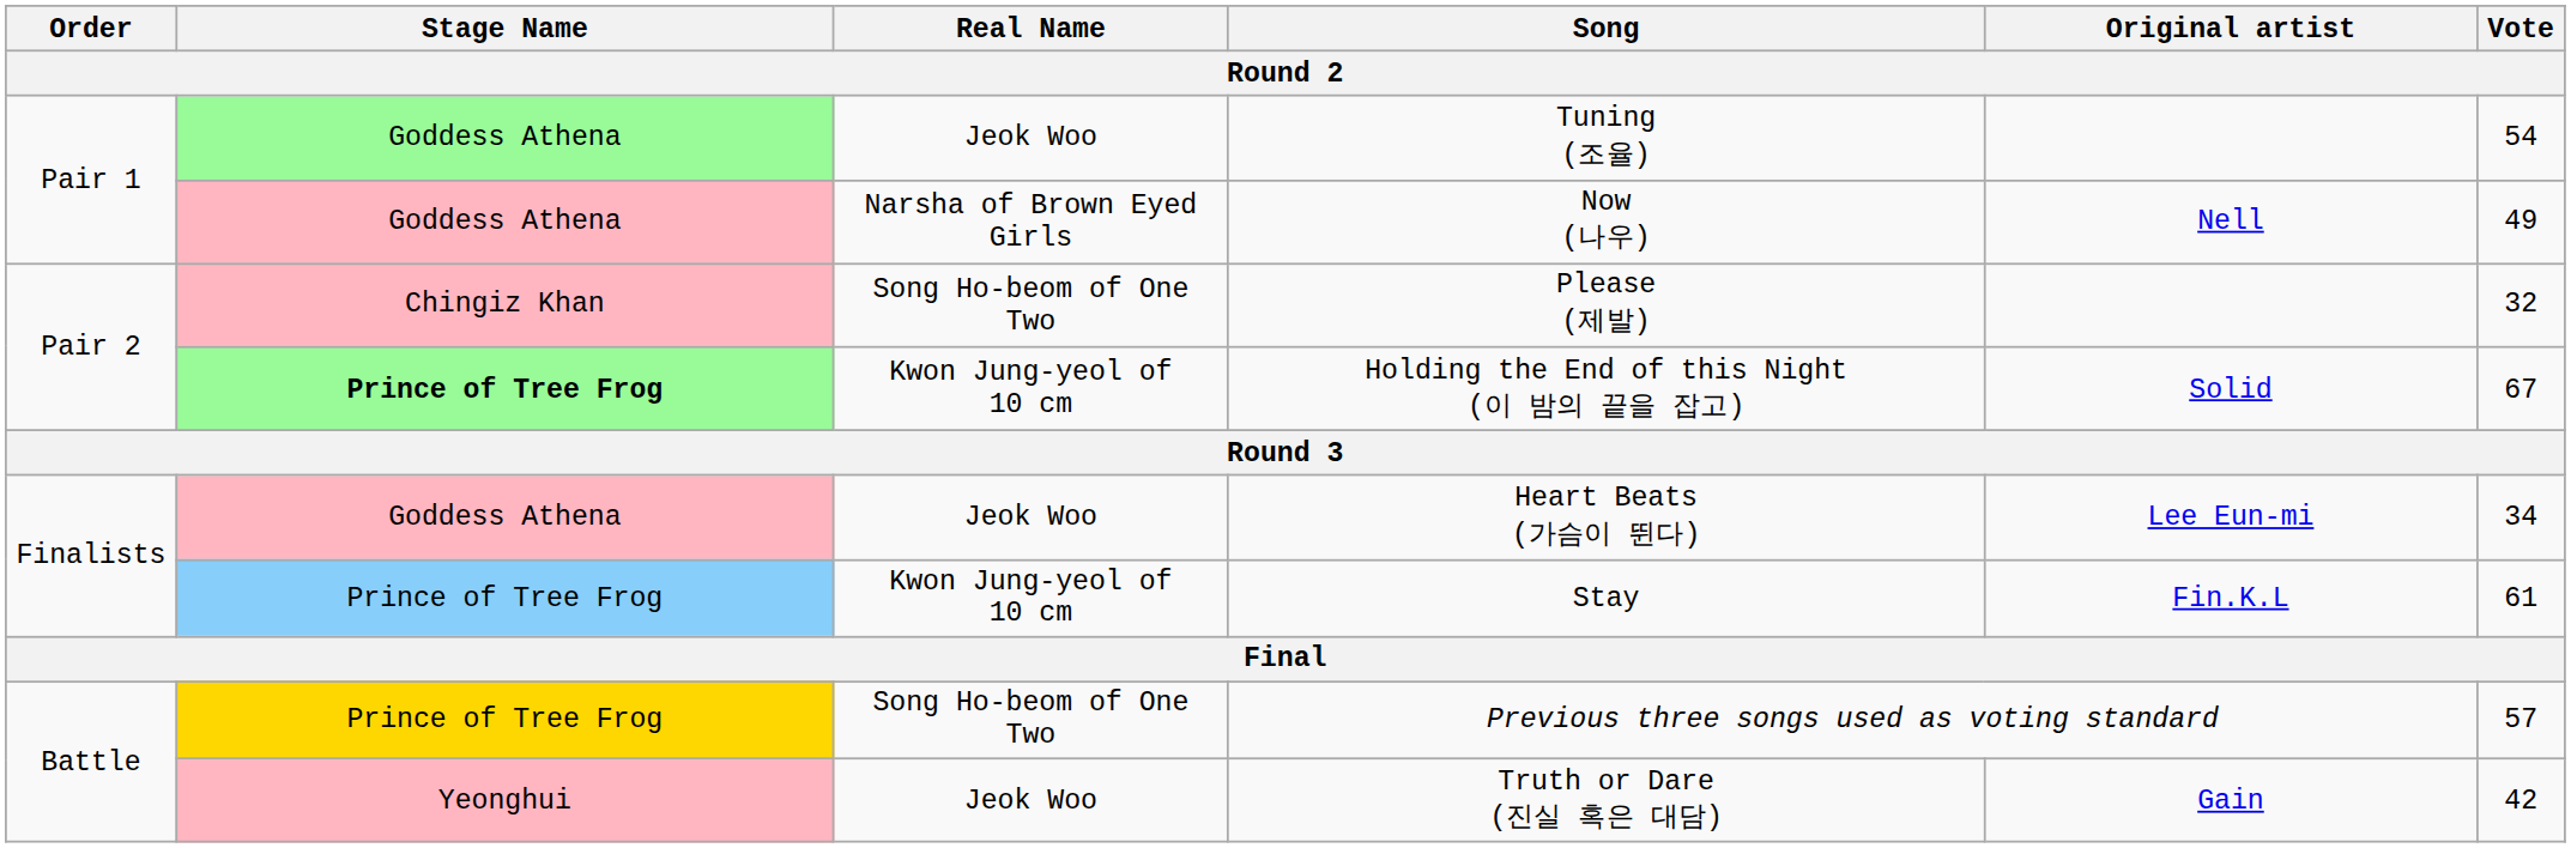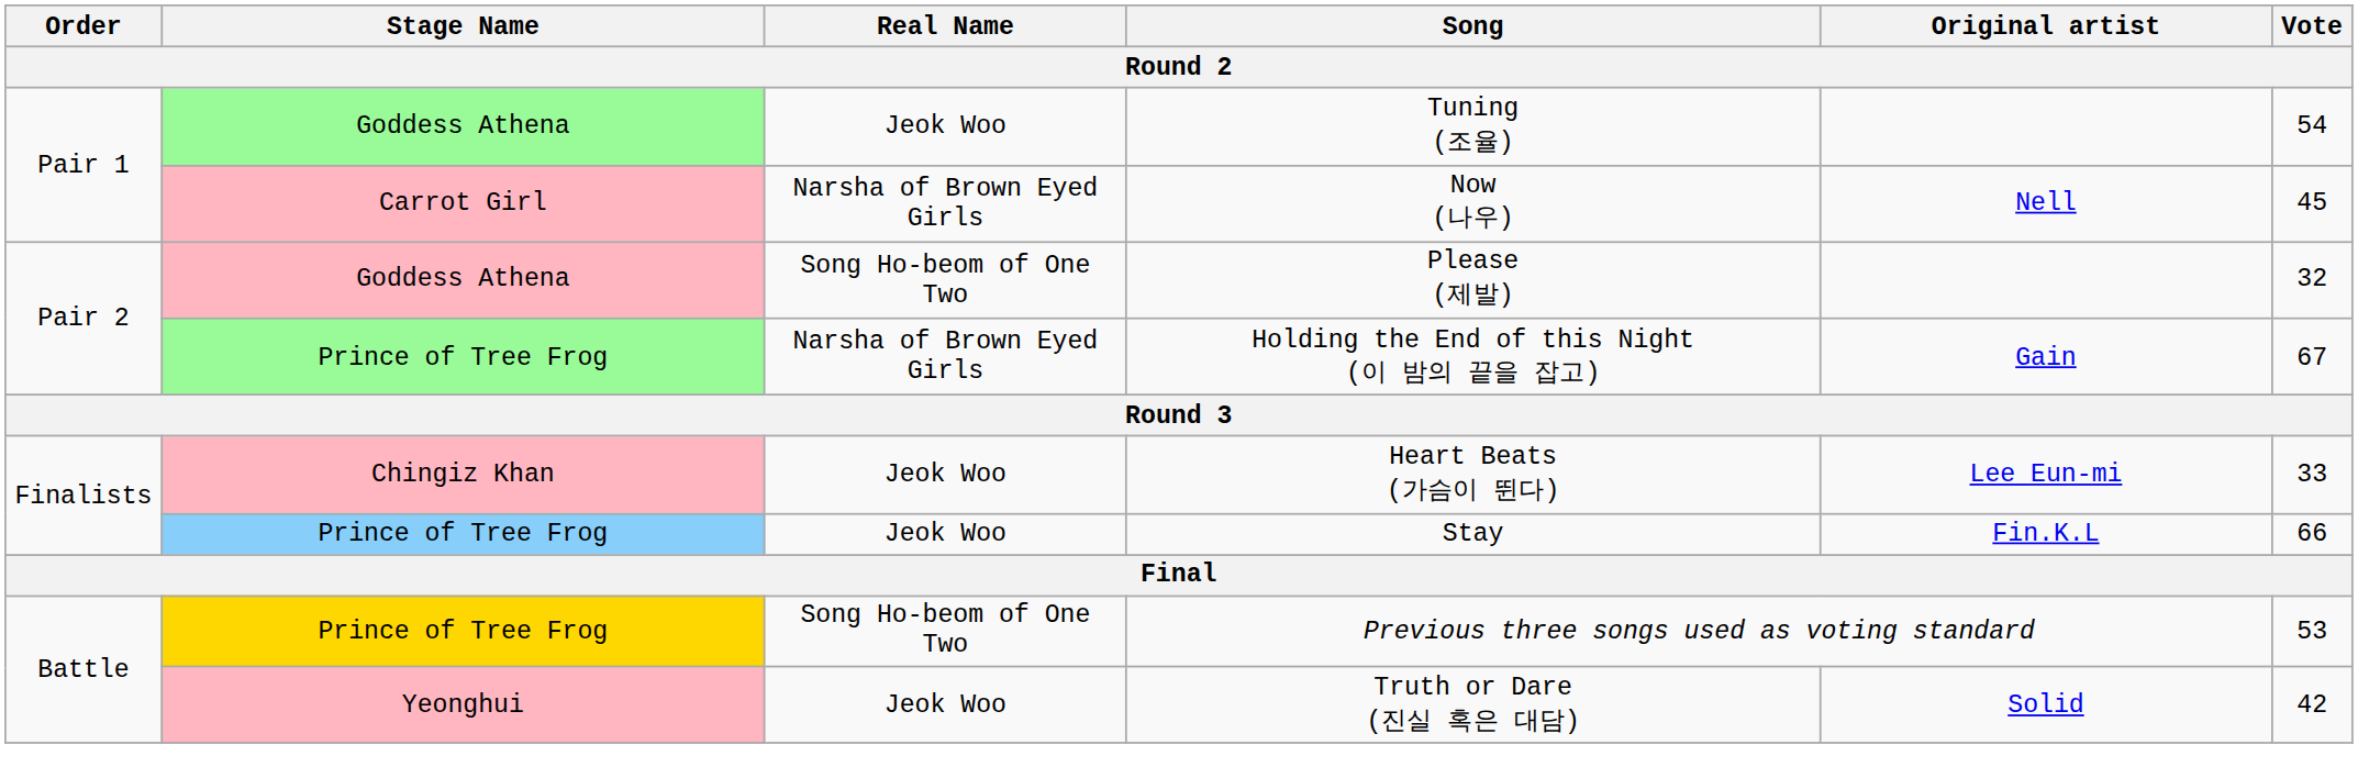 <table class="wikitable" style="text-align:center; width:95%;">
 <tr>
 <th style="width:1%;">Order</th>
 <th style="width:20%;">Stage Name</th>
 <th style="width:12%;">Real Name</th>
 <th style="width:23%;">Song</th>
 <th style="width:15%;">Original artist</th>
 <th style="width:1%;">Vote</th>
 </tr>
 <tr>
 <th colspan=6>Round 2</th>
 </tr>
 <tr>
 <td rowspan=2>Pair 1</td>
 <td bgcolor="palegreen">Goddess Athena</td>
 <td>Jeok Woo</td>
 <td>Tuning<br>(조율)</td>
 <td></td>
 <td>54</td>
 </tr>
 <tr>
-<td bgcolor="lightpink">Goddess Athena</td>
+<td bgcolor="lightpink">Carrot Girl</td>
 <td>Narsha of Brown Eyed Girls</td>
 <td>Now<br>(나우)</td>
 <td><a href='#'>Nell</a></td>
-<td>49</td>
+<td>45</td>
 </tr>
 <tr>
 <td rowspan=2>Pair 2</td>
-<td bgcolor="lightpink">Chingiz Khan</td>
+<td bgcolor="lightpink">Goddess Athena</td>
 <td>Song Ho-beom of One Two</td>
 <td>Please<br>(제발)</td>
 <td></td>
 <td>32</td>
 </tr>
 <tr>
-<td bgcolor="palegreen"><strong>Prince of Tree Frog</strong></td>
-<td>Kwon Jung-yeol of 10 cm</td>
+<td bgcolor="palegreen">Prince of Tree Frog</td>
+<td>Narsha of Brown Eyed Girls</td>
 <td>Holding the End of this Night<br>(이 밤의 끝을 잡고)</td>
-<td><a href='#'>Solid</a></td>
+<td><a href='#'>Gain</a></td>
 <td>67</td>
 </tr>
 <tr>
 <th colspan=6>Round 3</th>
 </tr>
 <tr>
 <td rowspan=2>Finalists</td>
-<td bgcolor="lightpink">Goddess Athena</td>
+<td bgcolor="lightpink">Chingiz Khan</td>
 <td>Jeok Woo</td>
 <td>Heart Beats<br>(가슴이 뛴다)</td>
 <td><a href='#'>Lee Eun-mi</a></td>
-<td>34</td>
+<td>33</td>
 </tr>
 <tr>
 <td bgcolor="lightskyblue">Prince of Tree Frog</td>
-<td>Kwon Jung-yeol of 10 cm</td>
+<td>Jeok Woo</td>
 <td>Stay</td>
 <td><a href='#'>Fin.K.L</a></td>
-<td>61</td>
+<td>66</td>
 </tr>
 <tr>
 <th colspan=6>Final</th>
 </tr>
 <tr>
 <td rowspan=2>Battle</td>
 <td bgcolor="gold">Prince of Tree Frog</td>
 <td>Song Ho-beom of One Two</td>
 <td colspan=2><em>Previous three songs used as voting standard</em></td>
-<td>57</td>
+<td>53</td>
 </tr>
 <tr>
 <td bgcolor="lightpink">Yeonghui</td>
 <td>Jeok Woo</td>
 <td>Truth or Dare<br>(진실 혹은 대담)</td>
-<td><a href='#'>Gain</a></td>
+<td><a href='#'>Solid</a></td>
 <td>42</td>
 </tr>
 </table>
